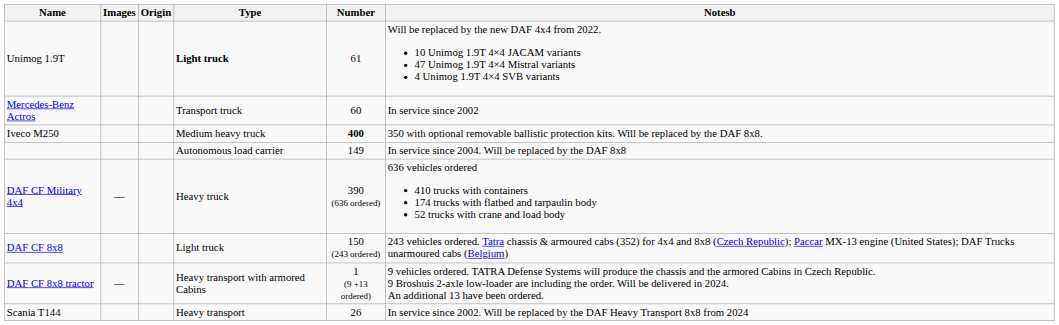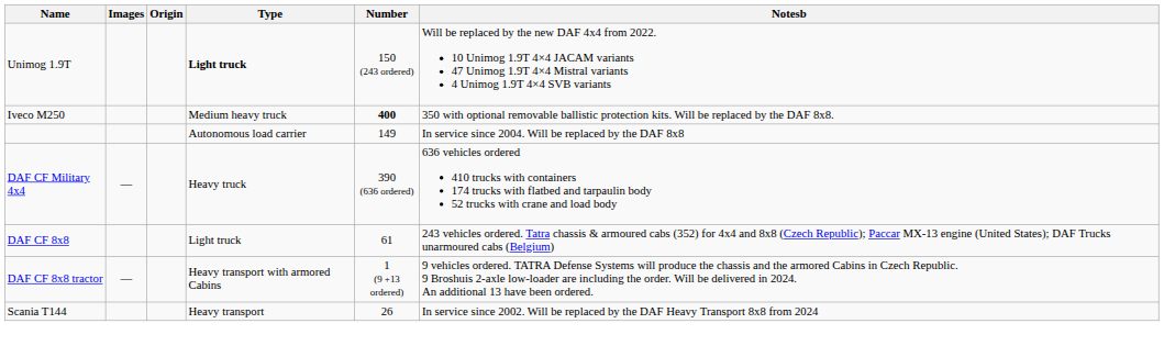 <table class="wikitable">
 <tr>
 <th>Name</th>
 <th>Images</th>
 <th>Origin</th>
 <th>Type</th>
 <th>Number</th>
 <th>Notesb</th>
 </tr>
 <tr>
 <td>Unimog 1.9T</td>
 <td style="text-align: center;"></td>
 <td><br></td>
 <td><strong>Light truck</strong></td>
-<td style="text-align: center;">61</td>
+<td style="text-align: center;">150<br><small>(243 ordered)</small></td>
 <td>Will be replaced by the new DAF 4x4 from 2022.<br><ul><li>10 Unimog 1.9T 4×4 JACAM variants</li><li>47 Unimog 1.9T 4×4 Mistral variants</li><li>4 Unimog 1.9T 4×4 SVB variants</li></ul></td>
-</tr>
-<tr>
-<td><a href='#'>Mercedes-Benz Actros</a></td>
-<td style="text-align: center;"></td>
-<td></td>
-<td>Transport truck</td>
-<td style="text-align: center;">60</td>
-<td>In service since 2002</td>
 </tr>
 <tr>
 <td>Iveco M250</td>
 <td style="text-align: center;"><br></td>
 <td></td>
 <td>Medium heavy truck</td>
 <td style="text-align: center;"><strong>400</strong></td>
 <td>350 with optional removable ballistic protection kits. Will be replaced by the DAF 8x8.</td>
 </tr>
 <tr>
 <td></td>
 <td style="text-align: center;"></td>
 <td></td>
 <td>Autonomous load carrier</td>
 <td style="text-align: center;">149</td>
 <td>In service since 2004. Will be replaced by the DAF 8x8</td>
 </tr>
 <tr>
 <td><a href='#'>DAF CF Military 4x4</a></td>
 <td style="text-align: center;">—</td>
 <td><br></td>
 <td>Heavy truck</td>
 <td style="text-align: center;">390<br><small>(636 ordered)</small></td>
 <td>636 vehicles ordered<br><ul><li>410 trucks with containers</li><li>174 trucks with flatbed and tarpaulin body</li><li>52 trucks with crane and load body</li></ul></td>
 </tr>
 <tr>
 <td><a href='#'>DAF CF 8x8</a></td>
 <td style="text-align: center;"></td>
 <td></td>
 <td>Light truck</td>
-<td style="text-align: center;">150<br><small>(243 ordered)</small></td>
+<td style="text-align: center;">61</td>
 <td>243 vehicles ordered. <a href='#'>Tatra</a> chassis & armoured cabs (352) for 4x4 and 8x8 (<a href='#'>Czech Republic</a>); <a href='#'>Paccar</a> MX-13 engine (United States); DAF Trucks unarmoured cabs (<a href='#'>Belgium</a>)</td>
 </tr>
 <tr>
 <td><a href='#'>DAF CF 8x8 tractor</a></td>
 <td style="text-align: center;">—</td>
 <td><br></td>
 <td>Heavy transport with armored Cabins</td>
 <td style="text-align: center;">1<br><small>(9 +13 ordered)</small></td>
 <td>9 vehicles ordered. TATRA Defense Systems will produce the chassis and the armored Cabins in Czech Republic.<br>9 Broshuis 2-axle low-loader are including the order. Will be delivered in 2024.<br>An additional 13 have been ordered.</td>
 </tr>
 <tr>
 <td>Scania T144</td>
 <td style="text-align: center;"></td>
 <td></td>
 <td>Heavy transport</td>
 <td style="text-align: center;">26</td>
 <td>In service since 2002. Will be replaced by the DAF Heavy Transport 8x8 from 2024</td>
 </tr>
 </table>
